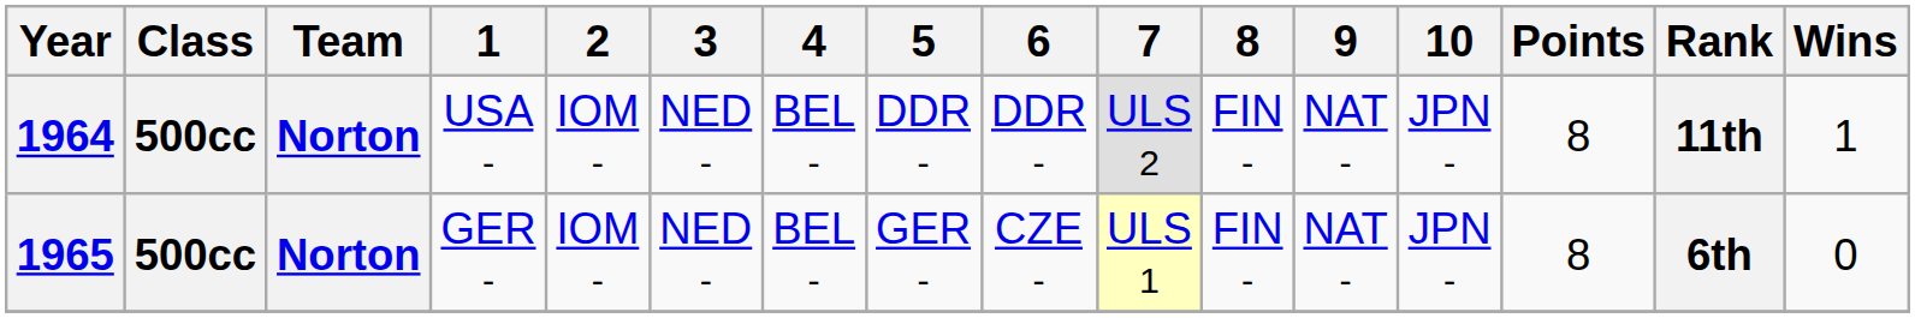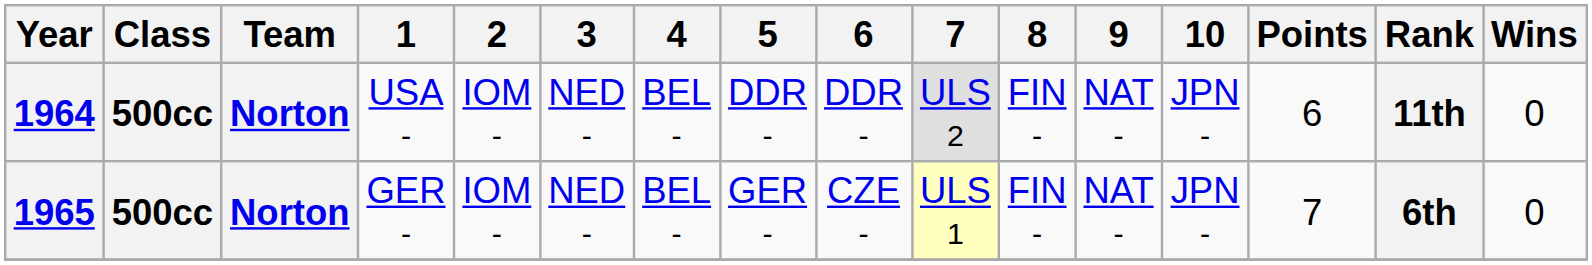 <table class="wikitable" style="text-align:center; font-size:95%">
 <tr>
 <th>Year</th>
 <th>Class</th>
 <th>Team</th>
 <th>1</th>
 <th>2</th>
 <th>3</th>
 <th>4</th>
 <th>5</th>
 <th>6</th>
 <th>7</th>
 <th>8</th>
 <th>9</th>
 <th>10</th>
 <th>Points</th>
 <th>Rank</th>
 <th>Wins</th>
 </tr>
 <tr>
 <th><a href='#'>1964</a></th>
 <th>500cc</th>
 <th><a href='#'>Norton</a></th>
 <td><a href='#'>USA</a><br><small>-</small></td>
 <td><a href='#'>IOM</a><br><small>-</small></td>
 <td><a href='#'>NED</a><br><small>-</small></td>
 <td><a href='#'>BEL</a><br><small>-</small></td>
 <td><a href='#'>DDR</a><br><small>-</small></td>
 <td><a href='#'>DDR</a><br><small>-</small></td>
 <td style="background:#DFDFDF;"><a href='#'>ULS</a><br><small>2</small></td>
 <td><a href='#'>FIN</a><br><small>-</small></td>
 <td><a href='#'>NAT</a><br><small>-</small></td>
 <td><a href='#'>JPN</a><br><small>-</small></td>
-<td>8</td>
+<td>6</td>
 <th>11th</th>
-<td>1</td>
+<td>0</td>
 </tr>
 <tr>
 <th><a href='#'>1965</a></th>
 <th>500cc</th>
 <th><a href='#'>Norton</a></th>
 <td><a href='#'>GER</a><br><small>-</small></td>
 <td><a href='#'>IOM</a><br><small>-</small></td>
 <td><a href='#'>NED</a><br><small>-</small></td>
 <td><a href='#'>BEL</a><br><small>-</small></td>
 <td><a href='#'>GER</a><br><small>-</small></td>
 <td><a href='#'>CZE</a><br><small>-</small></td>
 <td style="background:#FFFFBF;"><a href='#'>ULS</a><br><small>1</small></td>
 <td><a href='#'>FIN</a><br><small>-</small></td>
 <td><a href='#'>NAT</a><br><small>-</small></td>
 <td><a href='#'>JPN</a><br><small>-</small></td>
-<td>8</td>
+<td>7</td>
 <th>6th</th>
 <td>0</td>
 </tr>
 <tr>
 </tr>
 </table>
